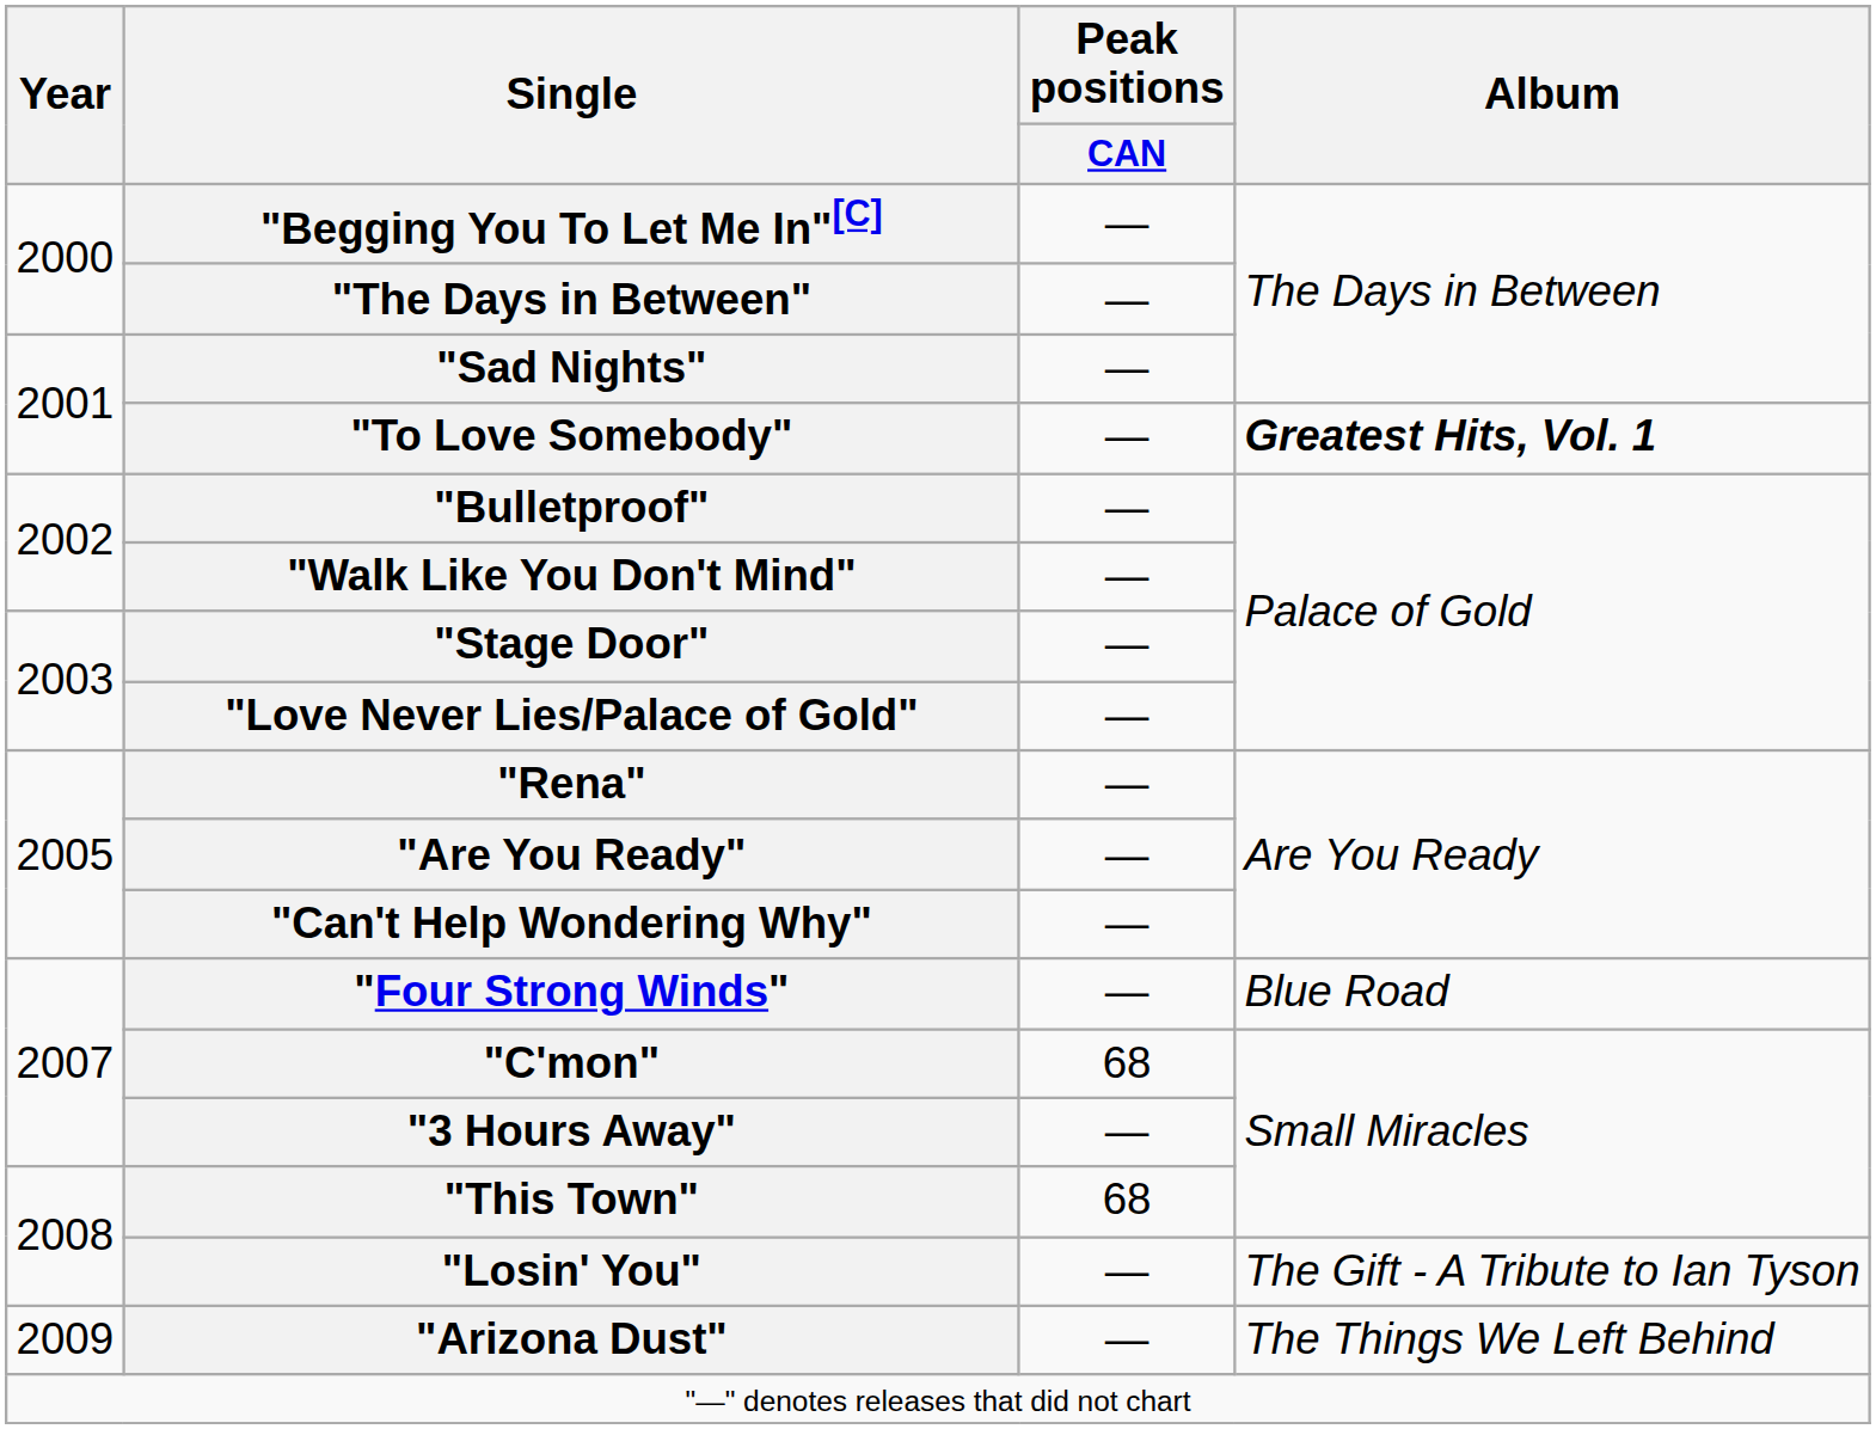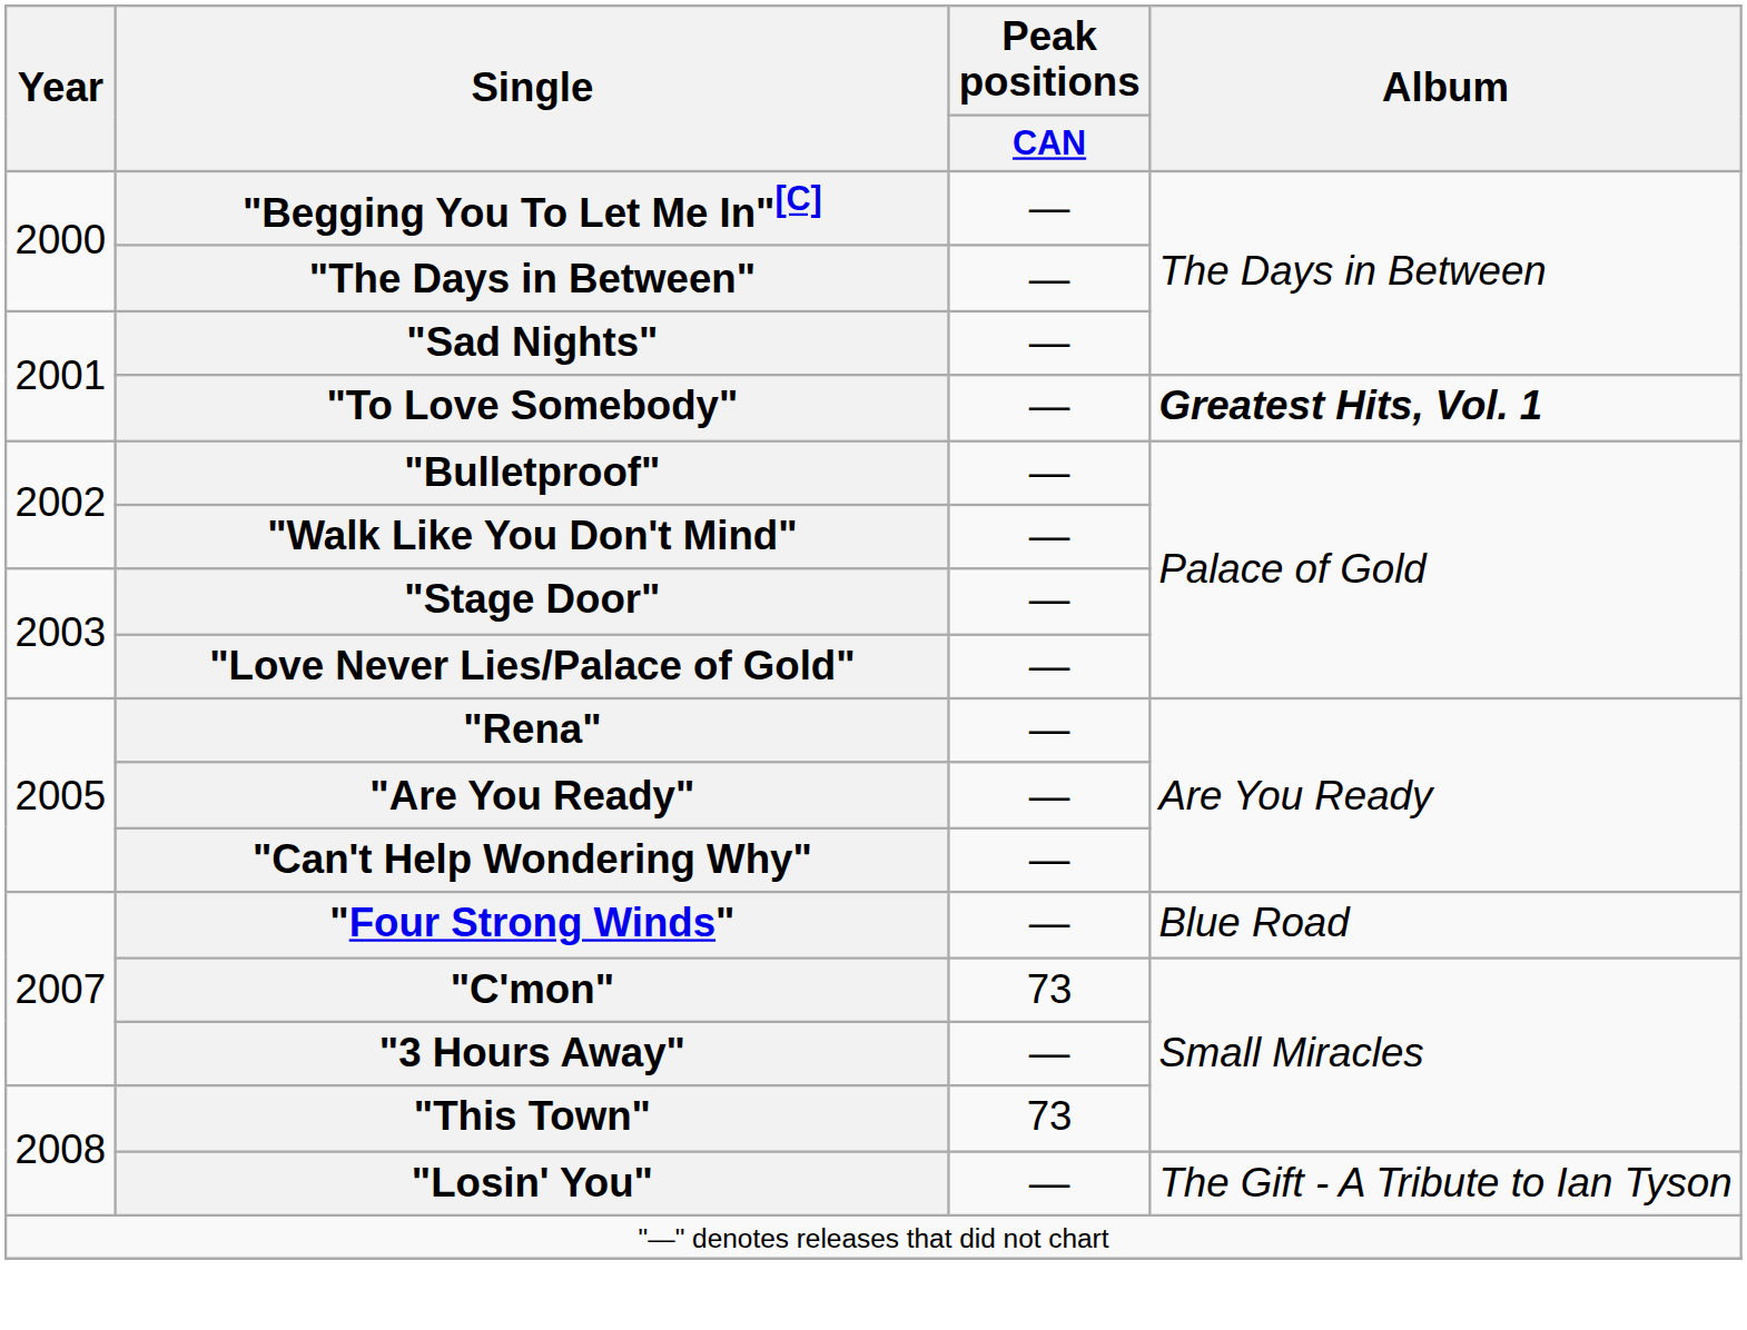 <table class="wikitable plainrowheaders" style="text-align:center;">
 <tr>
 <th rowspan="2">Year</th>
 <th rowspan="2" style="width:20em;">Single</th>
 <th colspan="1">Peak positions</th>
 <th rowspan="2">Album</th>
 </tr>
 <tr style="font-size:smaller;">
 <th width="65"><a href='#'>CAN</a></th>
 </tr>
 <tr>
 <td rowspan="2">2000</td>
 <th scope="row">"Begging You To Let Me In"<sup><a href='#'><strong>[C]</strong></a></sup></th>
 <td>—</td>
 <td align="left" rowspan="3"><em>The Days in Between</em></td>
 </tr>
 <tr>
 <th scope="row">"The Days in Between"</th>
 <td>—</td>
 </tr>
 <tr>
 <td rowspan="2">2001</td>
 <th scope="row">"Sad Nights"</th>
 <td>—</td>
 </tr>
 <tr>
 <th scope="row">"To Love Somebody"</th>
 <td>—</td>
 <td align="left"><strong><em>Greatest Hits, Vol. 1</em></strong></td>
 </tr>
 <tr>
 <td rowspan="2">2002</td>
 <th scope="row">"Bulletproof"</th>
 <td>—</td>
 <td align="left" rowspan="4"><em>Palace of Gold</em></td>
 </tr>
 <tr>
 <th scope="row">"Walk Like You Don't Mind"</th>
 <td>—</td>
 </tr>
 <tr>
 <td rowspan="2">2003</td>
 <th scope="row">"Stage Door"</th>
 <td>—</td>
 </tr>
 <tr>
 <th scope="row">"Love Never Lies/Palace of Gold"</th>
 <td>—</td>
 </tr>
 <tr>
 <td rowspan="3">2005</td>
 <th scope="row">"Rena"</th>
 <td>—</td>
 <td align="left" rowspan="3"><em>Are You Ready</em></td>
 </tr>
 <tr>
 <th scope="row">"Are You Ready"</th>
 <td>—</td>
 </tr>
 <tr>
 <th scope="row">"Can't Help Wondering Why"</th>
 <td>—</td>
 </tr>
 <tr>
 <td rowspan="3">2007</td>
 <th scope="row">"<a href='#'>Four Strong Winds</a>"</th>
 <td>—</td>
 <td align="left"><em>Blue Road</em></td>
 </tr>
 <tr>
 <th scope="row">"C'mon"</th>
-<td>68</td>
+<td>73</td>
 <td align="left" rowspan="3"><em>Small Miracles</em></td>
 </tr>
 <tr>
 <th scope="row">"3 Hours Away"</th>
 <td>—</td>
 </tr>
 <tr>
 <td rowspan="2">2008</td>
 <th scope="row">"This Town"</th>
-<td>68</td>
+<td>73</td>
 </tr>
 <tr>
 <th scope="row">"Losin' You"</th>
 <td>—</td>
 <td align="left"><em>The Gift - A Tribute to Ian Tyson</em></td>
 </tr>
 <tr>
-<td>2009</td>
-<th scope="row">"Arizona Dust"</th>
-<td>—</td>
-<td align="left"><em>The Things We Left Behind</em></td>
-</tr>
-<tr>
 <td colspan="4" style="font-size:8pt">"—" denotes releases that did not chart</td>
 </tr>
 <tr>
 </tr>
 </table>
